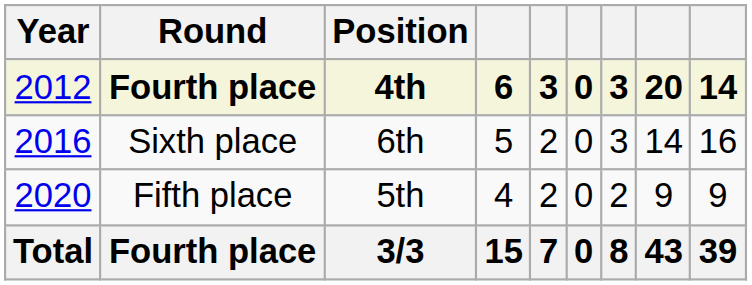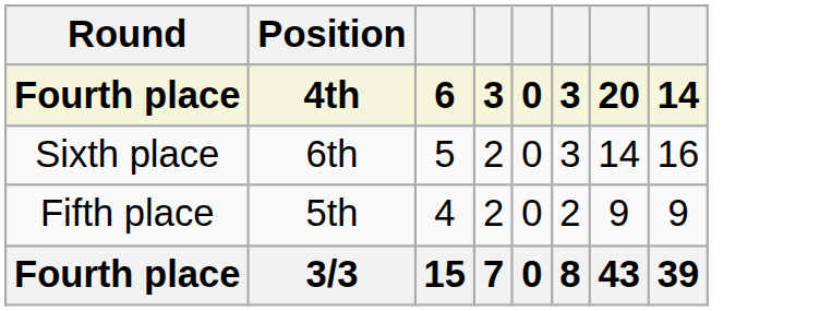 <table class="wikitable" style="text-align: center;">
 <tr>
-<th>Year</th>
 <th>Round</th>
 <th>Position</th>
 <th></th>
 <th></th>
 <th></th>
 <th></th>
 <th></th>
 <th></th>
 </tr>
 <tr style="background:beige">
-<td> <a href='#'>2012</a></td>
 <td><strong>Fourth place</strong></td>
 <td><strong>4th</strong></td>
 <td><strong>6</strong></td>
 <td><strong>3</strong></td>
 <td><strong>0</strong></td>
 <td><strong>3</strong></td>
 <td><strong>20</strong></td>
 <td><strong>14</strong></td>
 </tr>
 <tr>
-<td> <a href='#'>2016</a></td>
 <td>Sixth place</td>
 <td>6th</td>
 <td>5</td>
 <td>2</td>
 <td>0</td>
 <td>3</td>
 <td>14</td>
 <td>16</td>
 </tr>
 <tr>
-<td> <a href='#'>2020</a></td>
 <td>Fifth place</td>
 <td>5th</td>
 <td>4</td>
 <td>2</td>
 <td>0</td>
 <td>2</td>
 <td>9</td>
 <td>9</td>
 </tr>
 <tr>
-<th><strong>Total</strong></th>
 <th><strong>Fourth place</strong></th>
 <th>3/3</th>
 <th>15</th>
 <th>7</th>
 <th>0</th>
 <th>8</th>
 <th>43</th>
 <th>39</th>
 </tr>
 </table>
